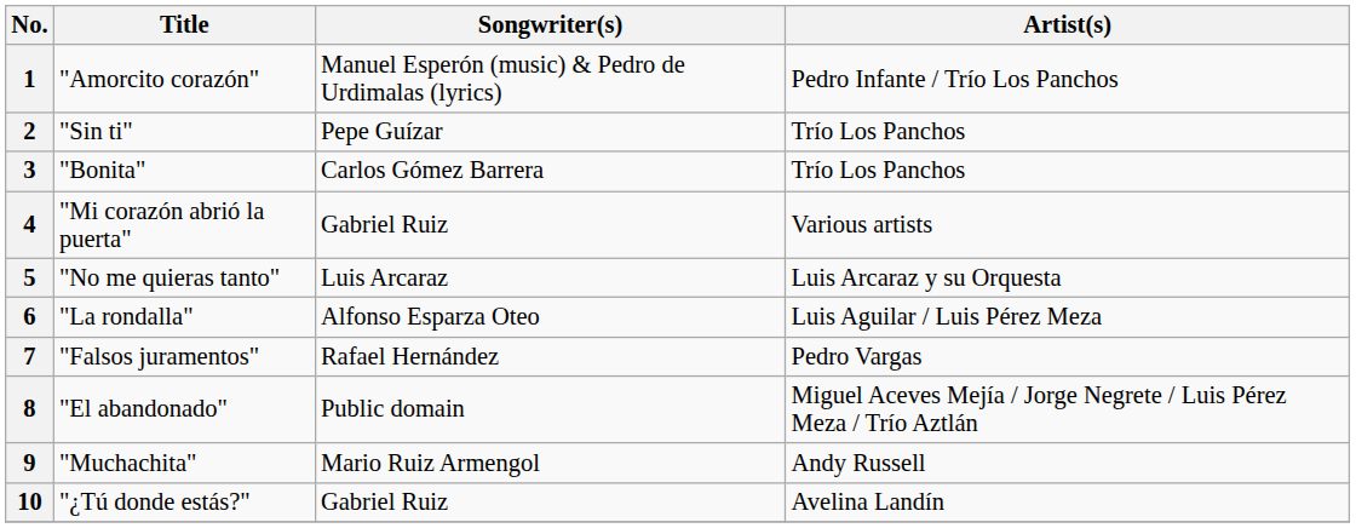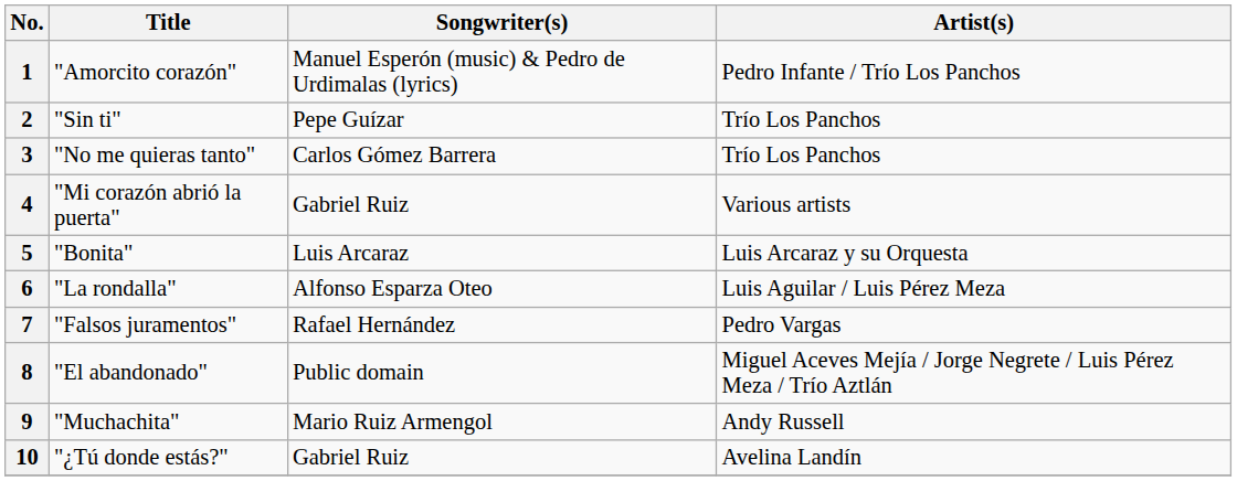 <table class="wikitable sortable" style="text-align: left">
 <tr>
 <th scope="col">No.</th>
 <th scope="col">Title</th>
 <th scope="col">Songwriter(s)</th>
 <th scope="col">Artist(s)</th>
 </tr>
 <tr>
 <th scope="row">1</th>
 <td>"Amorcito corazón"</td>
 <td>Manuel Esperón (music) & Pedro de Urdimalas (lyrics)</td>
 <td>Pedro Infante / Trío Los Panchos</td>
 </tr>
 <tr>
 <th scope="row">2</th>
 <td>"Sin ti"</td>
 <td>Pepe Guízar</td>
 <td>Trío Los Panchos</td>
 </tr>
 <tr>
 <th scope="row">3</th>
-<td>"Bonita"</td>
+<td>"No me quieras tanto"</td>
 <td>Carlos Gómez Barrera</td>
 <td>Trío Los Panchos</td>
 </tr>
 <tr>
 <th scope="row">4</th>
 <td>"Mi corazón abrió la puerta"</td>
 <td>Gabriel Ruiz</td>
 <td>Various artists</td>
 </tr>
 <tr>
 <th scope="row">5</th>
-<td>"No me quieras tanto"</td>
+<td>"Bonita"</td>
 <td>Luis Arcaraz</td>
 <td>Luis Arcaraz y su Orquesta</td>
 </tr>
 <tr>
 <th scope="row">6</th>
 <td>"La rondalla"</td>
 <td>Alfonso Esparza Oteo</td>
 <td>Luis Aguilar / Luis Pérez Meza</td>
 </tr>
 <tr>
 <th scope="row">7</th>
 <td>"Falsos juramentos"</td>
 <td>Rafael Hernández</td>
 <td>Pedro Vargas</td>
 </tr>
 <tr>
 <th scope="row">8</th>
 <td>"El abandonado"</td>
 <td>Public domain</td>
 <td>Miguel Aceves Mejía / Jorge Negrete / Luis Pérez Meza / Trío Aztlán</td>
 </tr>
 <tr>
 <th scope="row">9</th>
 <td>"Muchachita"</td>
 <td>Mario Ruiz Armengol</td>
 <td>Andy Russell</td>
 </tr>
 <tr>
 <th scope="row">10</th>
 <td>"¿Tú donde estás?"</td>
 <td>Gabriel Ruiz</td>
 <td>Avelina Landín</td>
 </tr>
 <tr>
 </tr>
 </table>
